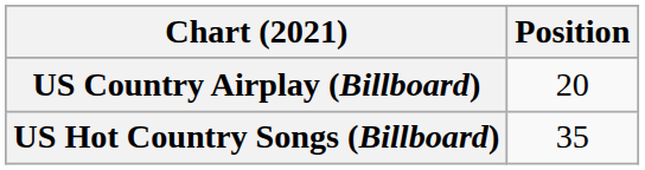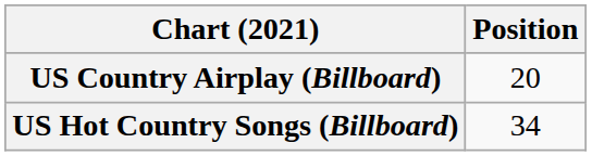 <table class="wikitable sortable plainrowheaders" style="text-align:center">
 <tr>
 <th>Chart (2021)</th>
 <th>Position</th>
 </tr>
 <tr>
 <th scope="row">US Country Airplay (<em>Billboard</em>)</th>
 <td>20</td>
 </tr>
 <tr>
 <th scope="row">US Hot Country Songs (<em>Billboard</em>)</th>
-<td>35</td>
+<td>34</td>
 </tr>
 </table>
